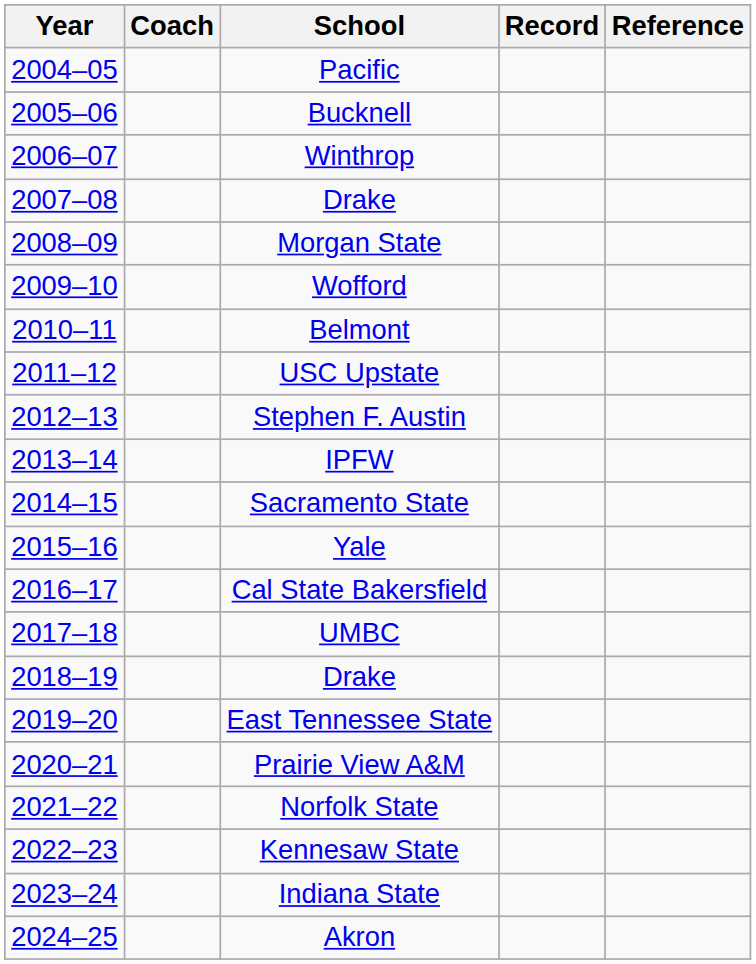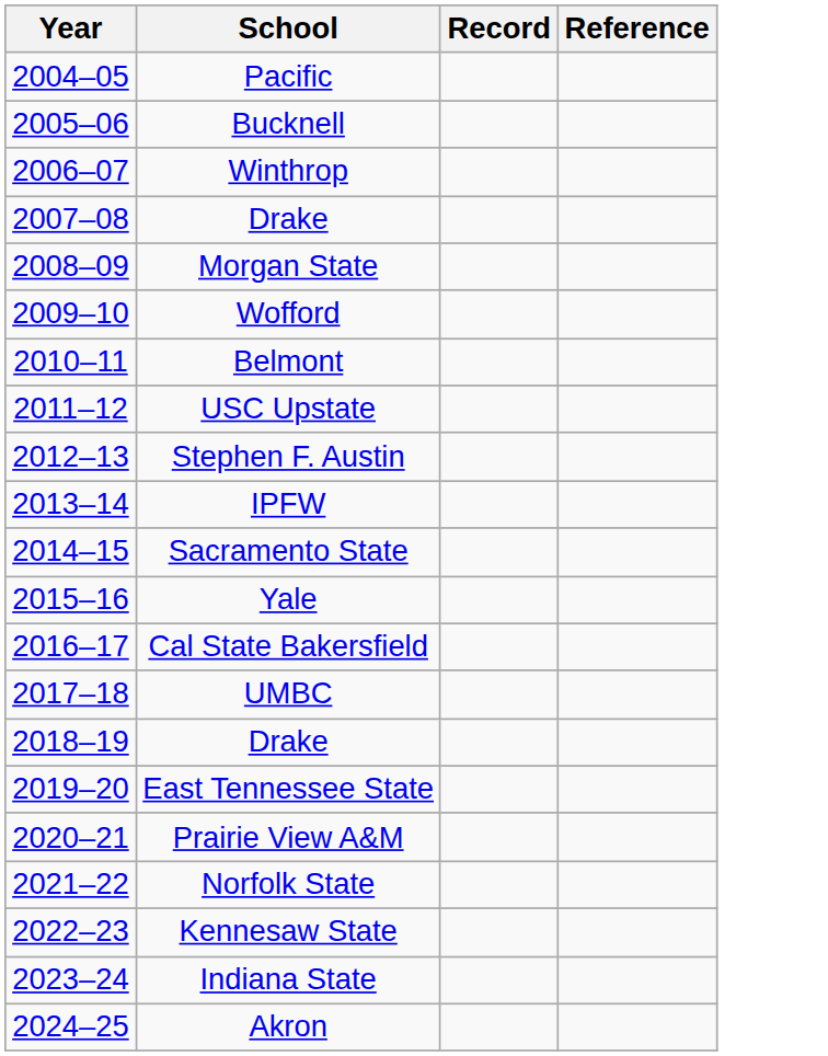 <table class="wikitable sortable" align="center">
 <tr>
 <th>Year</th>
-<th>Coach</th>
 <th>School</th>
 <th>Record</th>
 <th class=unsortable>Reference</th>
 </tr>
 <tr align=center>
 <td><a href='#'>2004–05</a></td>
-<td></td>
 <td><a href='#'>Pacific</a></td>
 <td></td>
 <td></td>
 </tr>
 <tr align=center>
 <td><a href='#'>2005–06</a></td>
-<td></td>
 <td><a href='#'>Bucknell</a></td>
 <td></td>
 <td></td>
 </tr>
 <tr align=center>
 <td><a href='#'>2006–07</a></td>
-<td></td>
 <td><a href='#'>Winthrop</a></td>
 <td></td>
 <td></td>
 </tr>
 <tr align=center>
 <td><a href='#'>2007–08</a></td>
-<td></td>
 <td><a href='#'>Drake</a></td>
 <td></td>
 <td></td>
 </tr>
 <tr align=center>
 <td><a href='#'>2008–09</a></td>
-<td></td>
 <td><a href='#'>Morgan State</a></td>
 <td></td>
 <td></td>
 </tr>
 <tr align=center>
 <td><a href='#'>2009–10</a></td>
-<td></td>
 <td><a href='#'>Wofford</a></td>
 <td></td>
 <td></td>
 </tr>
 <tr align=center>
 <td><a href='#'>2010–11</a></td>
-<td></td>
 <td><a href='#'>Belmont</a></td>
 <td></td>
 <td></td>
 </tr>
 <tr align=center>
 <td><a href='#'>2011–12</a></td>
-<td></td>
 <td><a href='#'>USC Upstate</a></td>
 <td></td>
 <td></td>
 </tr>
 <tr align=center>
 <td><a href='#'>2012–13</a></td>
-<td></td>
 <td><a href='#'>Stephen F. Austin</a></td>
 <td></td>
 <td></td>
 </tr>
 <tr align=center>
 <td><a href='#'>2013–14</a></td>
-<td></td>
 <td><a href='#'>IPFW</a></td>
 <td></td>
 <td></td>
 </tr>
 <tr align=center>
 <td><a href='#'>2014–15</a></td>
-<td></td>
 <td><a href='#'>Sacramento State</a></td>
 <td></td>
 <td></td>
 </tr>
 <tr align=center>
 <td><a href='#'>2015–16</a></td>
-<td></td>
 <td><a href='#'>Yale</a></td>
 <td></td>
 <td></td>
 </tr>
 <tr align=center>
 <td><a href='#'>2016–17</a></td>
-<td></td>
 <td><a href='#'>Cal State Bakersfield</a></td>
 <td></td>
 <td></td>
 </tr>
 <tr align=center>
 <td><a href='#'>2017–18</a></td>
-<td></td>
 <td><a href='#'>UMBC</a></td>
 <td></td>
 <td></td>
 </tr>
 <tr align=center>
 <td><a href='#'>2018–19</a></td>
-<td></td>
 <td><a href='#'>Drake</a></td>
 <td></td>
 <td></td>
 </tr>
 <tr align=center>
 <td><a href='#'>2019–20</a></td>
-<td></td>
 <td><a href='#'>East Tennessee State</a></td>
 <td></td>
 <td></td>
 </tr>
 <tr align=center>
 <td><a href='#'>2020–21</a></td>
-<td></td>
 <td><a href='#'>Prairie View A&M</a></td>
 <td></td>
 <td></td>
 </tr>
 <tr align=center>
 <td><a href='#'>2021–22</a></td>
-<td></td>
 <td><a href='#'>Norfolk State</a></td>
 <td></td>
 <td></td>
 </tr>
 <tr align="center">
 <td><a href='#'>2022–23</a></td>
-<td></td>
 <td><a href='#'>Kennesaw State</a></td>
 <td></td>
 <td></td>
 </tr>
 <tr align=center>
 <td><a href='#'>2023–24</a></td>
-<td></td>
 <td><a href='#'>Indiana State</a></td>
 <td></td>
 <td></td>
 </tr>
 <tr align=center>
 <td><a href='#'>2024–25</a></td>
-<td></td>
 <td><a href='#'>Akron</a></td>
 <td></td>
 <td></td>
 </tr>
 </table>
